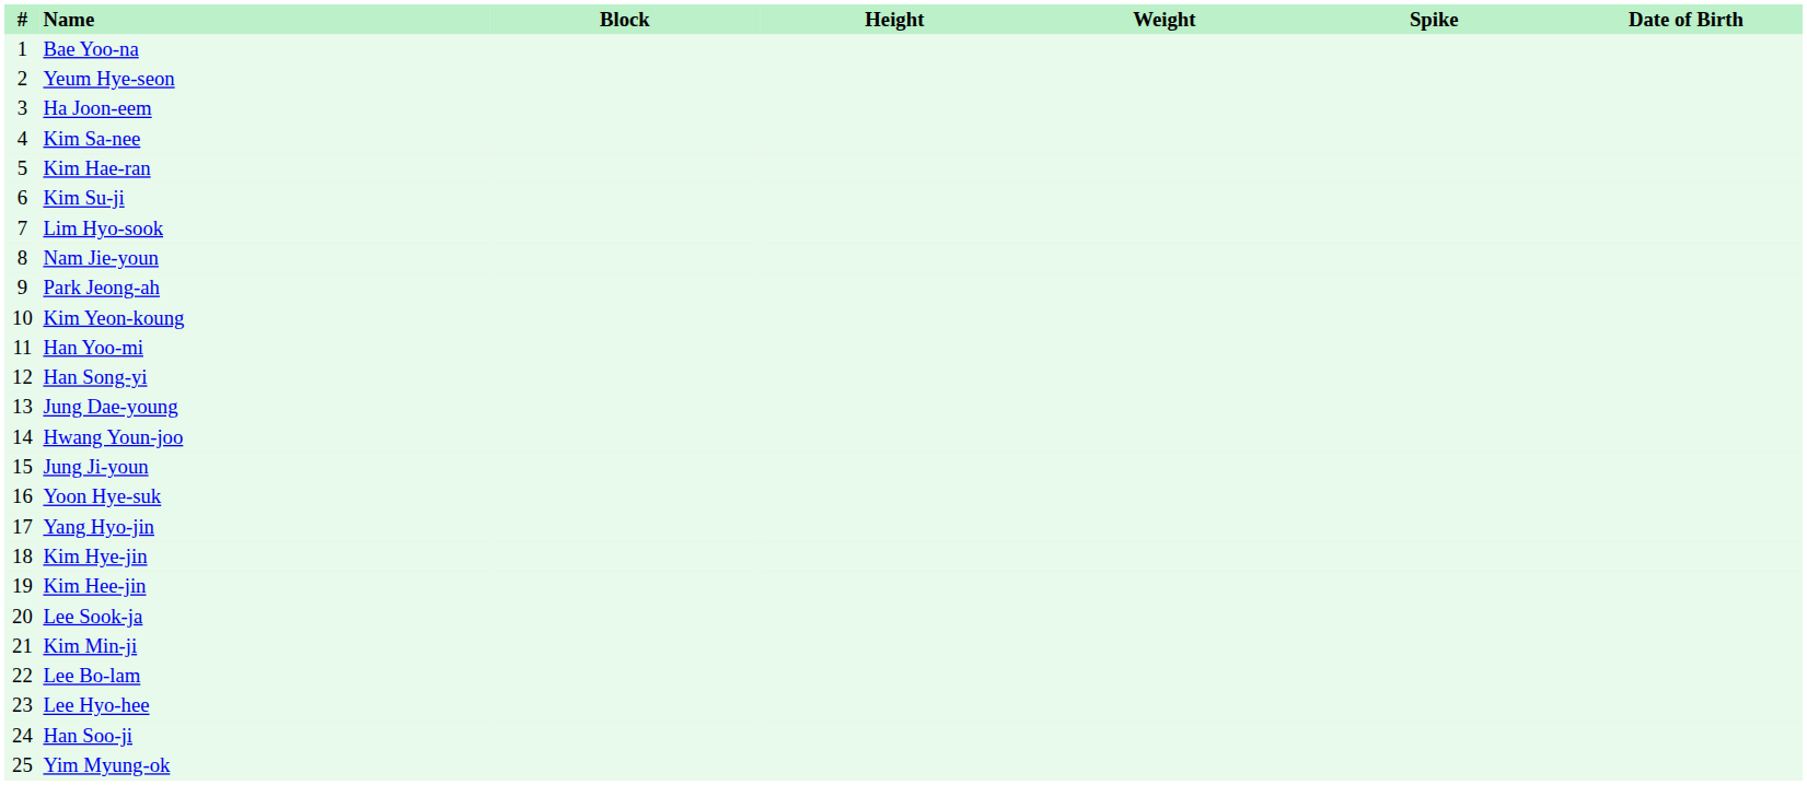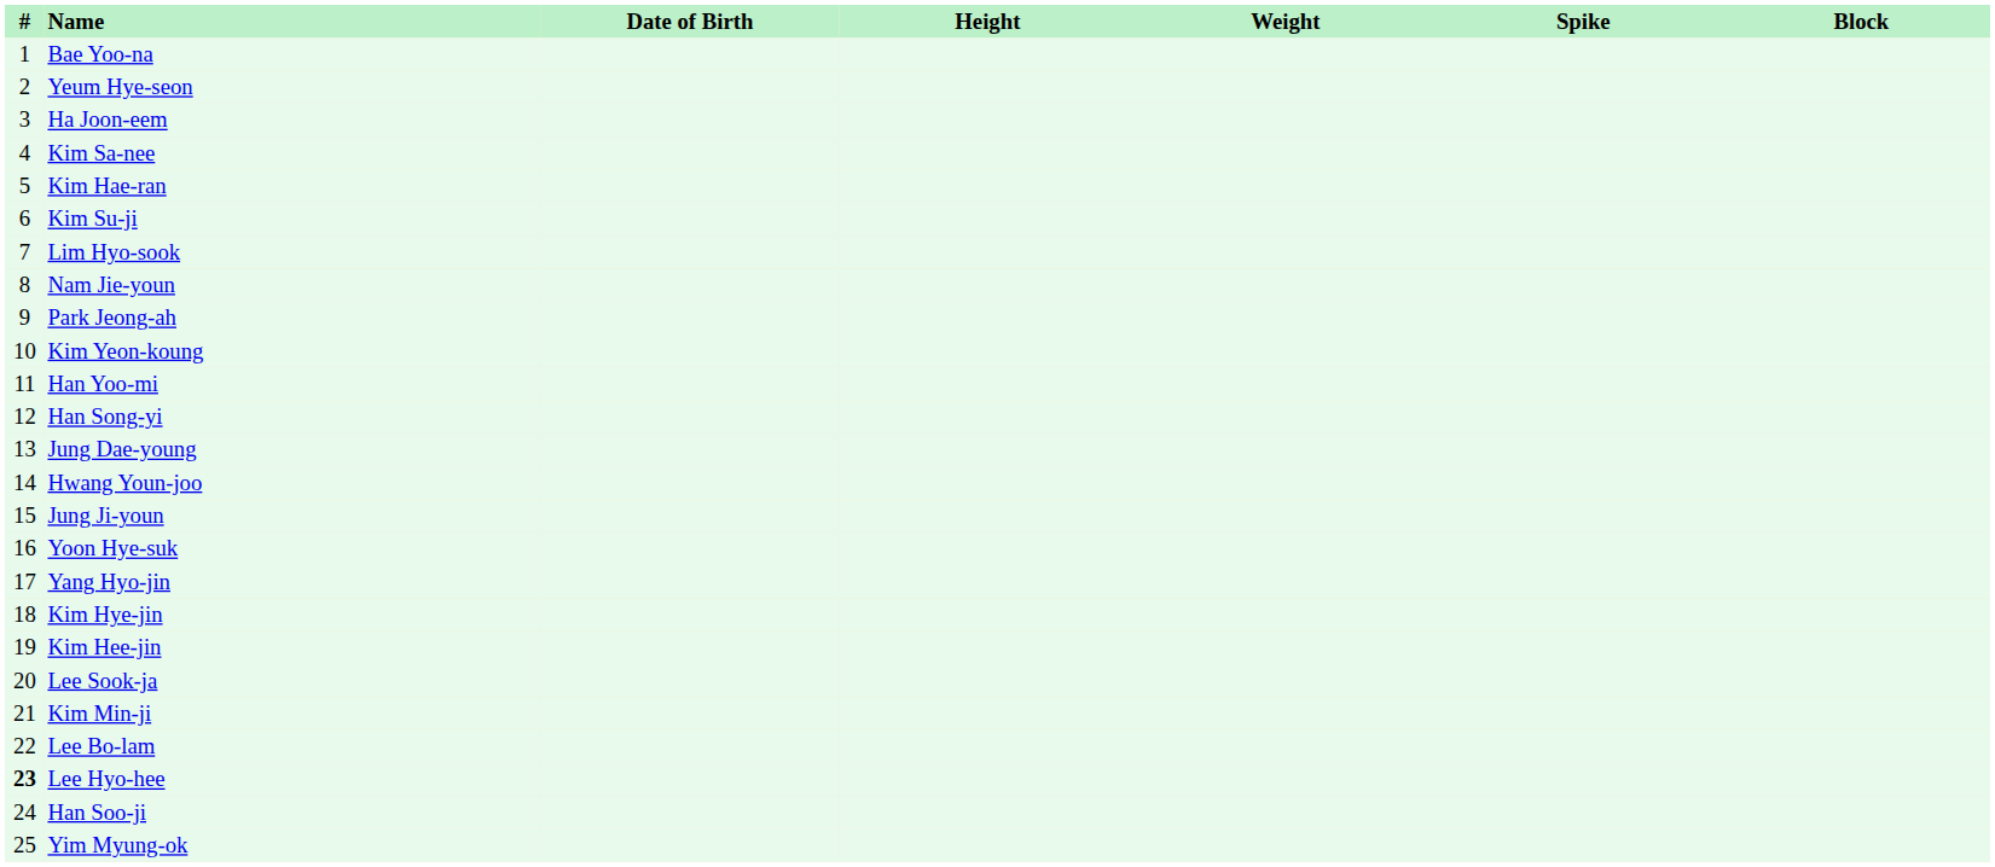 <table border=0 cellpadding=2 cellspacing=0 bgcolor=#FFECCE style="text-align:center; font-size:90%; width:100%">
 <tr bgcolor=#BBF0C9>
 <th width=2%>#</th>
 <th align=left width=25%>Name</th>
-<th width=15%>Block</th>
+<th width=15%>Date of Birth</th>
 <th width=15%>Height</th>
 <th width=15%>Weight</th>
 <th width=15%>Spike</th>
-<th width=15%>Date of Birth</th>
+<th width=15%>Block</th>
 </tr>
 <tr bgcolor=#E7FAEC>
 <td>1</td>
 <td align=left><a href='#'>Bae Yoo-na</a></td>
+<td align=right></td>
 <td></td>
 <td></td>
 <td></td>
 <td></td>
-<td align=right></td>
 </tr>
 <tr bgcolor=#E7FAEC>
 <td>2</td>
 <td align=left><a href='#'>Yeum Hye-seon</a></td>
+<td align=right></td>
 <td></td>
 <td></td>
 <td></td>
 <td></td>
-<td align=right></td>
 </tr>
 <tr bgcolor=#E7FAEC>
 <td>3</td>
 <td align=left><a href='#'>Ha Joon-eem</a></td>
+<td align=right></td>
 <td></td>
 <td></td>
 <td></td>
 <td></td>
-<td align=right></td>
 </tr>
 <tr bgcolor=#E7FAEC>
 <td>4</td>
 <td align=left><a href='#'>Kim Sa-nee</a></td>
+<td align=right></td>
 <td></td>
 <td></td>
 <td></td>
 <td></td>
-<td align=right></td>
 </tr>
 <tr bgcolor=#E7FAEC>
 <td>5</td>
 <td align=left><a href='#'>Kim Hae-ran</a></td>
+<td align=right></td>
 <td></td>
 <td></td>
 <td></td>
 <td></td>
-<td align=right></td>
 </tr>
 <tr bgcolor=#E7FAEC>
 <td>6</td>
 <td align=left><a href='#'>Kim Su-ji</a></td>
+<td align=right></td>
 <td></td>
 <td></td>
 <td></td>
 <td></td>
-<td align=right></td>
 </tr>
 <tr bgcolor=#E7FAEC>
 <td>7</td>
 <td align=left><a href='#'>Lim Hyo-sook</a></td>
+<td align=right></td>
 <td></td>
 <td></td>
 <td></td>
 <td></td>
-<td align=right></td>
 </tr>
 <tr bgcolor=#E7FAEC>
 <td>8</td>
 <td align=left><a href='#'>Nam Jie-youn</a></td>
+<td align=right></td>
 <td></td>
 <td></td>
 <td></td>
 <td></td>
-<td align=right></td>
 </tr>
 <tr bgcolor=#E7FAEC>
 <td>9</td>
 <td align=left><a href='#'>Park Jeong-ah</a></td>
+<td align=right></td>
 <td></td>
 <td></td>
 <td></td>
 <td></td>
-<td align=right></td>
 </tr>
 <tr bgcolor=#E7FAEC>
 <td>10</td>
 <td align=left><a href='#'>Kim Yeon-koung</a></td>
+<td align=right></td>
 <td></td>
 <td></td>
 <td></td>
 <td></td>
-<td align=right></td>
 </tr>
 <tr bgcolor=#E7FAEC>
 <td>11</td>
 <td align=left><a href='#'>Han Yoo-mi</a></td>
+<td align=right></td>
 <td></td>
 <td></td>
 <td></td>
 <td></td>
-<td align=right></td>
 </tr>
 <tr bgcolor=#E7FAEC>
 <td>12</td>
 <td align=left><a href='#'>Han Song-yi</a></td>
+<td align=right></td>
 <td></td>
 <td></td>
 <td></td>
 <td></td>
-<td align=right></td>
 </tr>
 <tr bgcolor=#E7FAEC>
 <td>13</td>
 <td align=left><a href='#'>Jung Dae-young</a></td>
+<td align=right></td>
 <td></td>
 <td></td>
 <td></td>
 <td></td>
-<td align=right></td>
 </tr>
 <tr bgcolor=#E7FAEC>
 <td>14</td>
 <td align=left><a href='#'>Hwang Youn-joo</a></td>
+<td align=right></td>
 <td></td>
 <td></td>
 <td></td>
 <td></td>
-<td align=right></td>
 </tr>
 <tr bgcolor=#E7FAEC>
 <td>15</td>
 <td align=left><a href='#'>Jung Ji-youn</a></td>
+<td align=right></td>
 <td></td>
 <td></td>
 <td></td>
 <td></td>
-<td align=right></td>
 </tr>
 <tr bgcolor=#E7FAEC>
 <td>16</td>
 <td align=left><a href='#'>Yoon Hye-suk</a></td>
+<td align=right></td>
 <td></td>
 <td></td>
 <td></td>
 <td></td>
-<td align=right></td>
 </tr>
 <tr bgcolor=#E7FAEC>
 <td>17</td>
 <td align=left><a href='#'>Yang Hyo-jin</a></td>
+<td align=right></td>
 <td></td>
 <td></td>
 <td></td>
 <td></td>
-<td align=right></td>
 </tr>
 <tr bgcolor=#E7FAEC>
 <td>18</td>
 <td align=left><a href='#'>Kim Hye-jin</a></td>
+<td align=right></td>
 <td></td>
 <td></td>
 <td></td>
 <td></td>
-<td align=right></td>
 </tr>
 <tr bgcolor=#E7FAEC>
 <td>19</td>
 <td align=left><a href='#'>Kim Hee-jin</a></td>
+<td align=right></td>
 <td></td>
 <td></td>
 <td></td>
 <td></td>
-<td align=right></td>
 </tr>
 <tr bgcolor=#E7FAEC>
 <td>20</td>
 <td align=left><a href='#'>Lee Sook-ja</a></td>
+<td align=right></td>
 <td></td>
 <td></td>
 <td></td>
 <td></td>
-<td align=right></td>
 </tr>
 <tr bgcolor=#E7FAEC>
 <td>21</td>
 <td align=left><a href='#'>Kim Min-ji</a></td>
+<td align=right></td>
 <td></td>
 <td></td>
 <td></td>
 <td></td>
-<td align=right></td>
 </tr>
 <tr bgcolor=#E7FAEC>
 <td>22</td>
 <td align=left><a href='#'>Lee Bo-lam</a></td>
+<td align=right></td>
 <td></td>
 <td></td>
 <td></td>
 <td></td>
-<td align=right></td>
 </tr>
 <tr bgcolor=#E7FAEC>
-<td>23</td>
+<td><strong>23</strong></td>
 <td align=left><a href='#'>Lee Hyo-hee</a></td>
+<td align=right></td>
 <td></td>
 <td></td>
 <td></td>
 <td></td>
-<td align=right></td>
 </tr>
 <tr bgcolor=#E7FAEC>
 <td>24</td>
 <td align=left><a href='#'>Han Soo-ji</a></td>
+<td align=right></td>
 <td></td>
 <td></td>
 <td></td>
 <td></td>
-<td align=right></td>
 </tr>
 <tr bgcolor=#E7FAEC>
 <td>25</td>
 <td align=left><a href='#'>Yim Myung-ok</a></td>
+<td align=right></td>
 <td></td>
 <td></td>
 <td></td>
 <td></td>
-<td align=right></td>
 </tr>
 </table>
